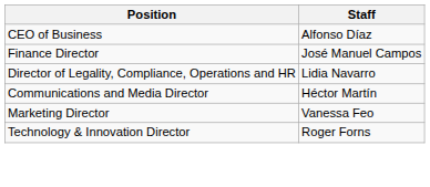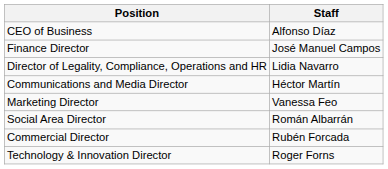 <table class="wikitable">
 <tr>
 <th>Position</th>
 <th>Staff</th>
 </tr>
 <tr>
 <td>CEO of Business</td>
 <td>Alfonso Díaz</td>
 </tr>
 <tr>
 <td>Finance Director</td>
 <td>José Manuel Campos</td>
 </tr>
 <tr>
 <td>Director of Legality, Compliance, Operations and HR</td>
 <td>Lidia Navarro</td>
 </tr>
 <tr>
 <td>Communications and Media Director</td>
 <td>Héctor Martín</td>
 </tr>
 <tr>
 <td>Marketing Director</td>
 <td>Vanessa Feo</td>
 </tr>
 <tr>
+<td>Social Area Director</td>
+<td>Román Albarrán</td>
+</tr>
+<tr>
+<td>Commercial Director</td>
+<td>Rubén Forcada</td>
+</tr>
+<tr>
 <td>Technology & Innovation Director</td>
 <td>Roger Forns</td>
 </tr>
 </table>
